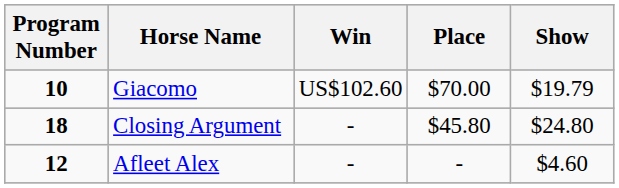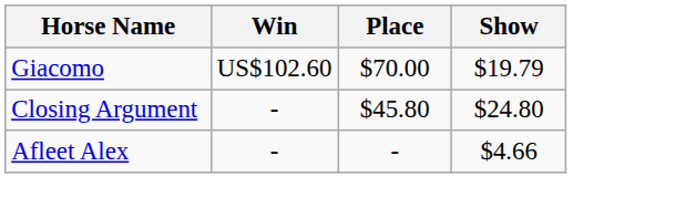 <table class="wikitable sortable" style="font-size:90%">
 <tr>
-<th width="58px">Program<br>Number</th>
 <th width="110px">Horse Name<br></th>
 <th width="58px">Win<br></th>
 <th width="58px">Place<br></th>
 <th width="58px">Show</th>
 </tr>
 <tr>
-<td align=center><strong>10</strong></td>
 <td><a href='#'>Giacomo</a></td>
 <td align=center>US$102.60</td>
 <td align=center>$70.00</td>
 <td align=center>$19.79</td>
 </tr>
 <tr>
-<td align=center><strong>18</strong></td>
 <td><a href='#'>Closing Argument</a></td>
 <td align=center>-</td>
 <td align=center>$45.80</td>
 <td align=center>$24.80</td>
 </tr>
 <tr>
-<td align=center><strong>12</strong></td>
 <td><a href='#'>Afleet Alex</a></td>
 <td align=center>-</td>
 <td align=center>-</td>
-<td align=center>$4.60</td>
+<td align=center>$4.66</td>
 </tr>
 </table>
